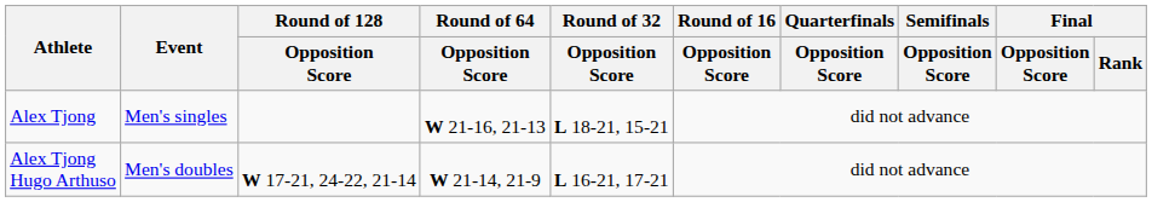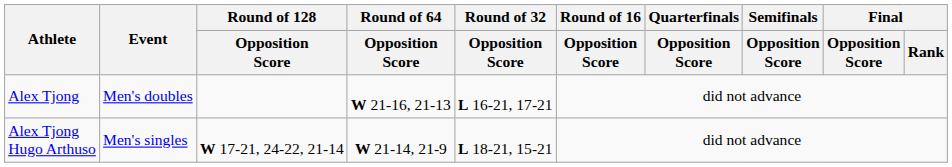 <table class="wikitable" border="1" style="font-size:90%">
 <tr>
 <th rowspan=2>Athlete</th>
 <th rowspan=2>Event</th>
 <th>Round of 128</th>
 <th>Round of 64</th>
 <th>Round of 32</th>
 <th>Round of 16</th>
 <th>Quarterfinals</th>
 <th>Semifinals</th>
 <th colspan=2>Final</th>
 </tr>
 <tr>
 <th>Opposition<br>Score</th>
 <th>Opposition<br>Score</th>
 <th>Opposition<br>Score</th>
 <th>Opposition<br>Score</th>
 <th>Opposition<br>Score</th>
 <th>Opposition<br>Score</th>
 <th>Opposition<br>Score</th>
 <th>Rank</th>
 </tr>
 <tr>
 <td><a href='#'>Alex Tjong</a></td>
-<td><a href='#'>Men's singles</a></td>
+<td><a href='#'>Men's doubles</a></td>
 <td></td>
 <td align=center><br><strong>W</strong> 21-16, 21-13</td>
-<td align=center><br><strong>L</strong> 18-21, 15-21</td>
+<td align=center><br><strong>L</strong> 16-21, 17-21</td>
 <td align=center colspan="5">did not advance</td>
 </tr>
 <tr>
 <td><a href='#'>Alex Tjong</a><br><a href='#'>Hugo Arthuso</a></td>
-<td><a href='#'>Men's doubles</a></td>
+<td><a href='#'>Men's singles</a></td>
 <td align=center><br><strong>W</strong> 17-21, 24-22, 21-14</td>
 <td align=center><br><strong>W</strong> 21-14, 21-9</td>
-<td align=center><br><strong>L</strong> 16-21, 17-21</td>
+<td align=center><br><strong>L</strong> 18-21, 15-21</td>
 <td align=center colspan="5">did not advance</td>
 </tr>
 </table>
